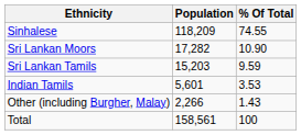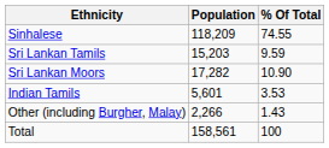 <table class="wikitable">
 <tr>
 <th>Ethnicity</th>
 <th>Population</th>
 <th>% Of Total</th>
 </tr>
 <tr>
 <td><a href='#'>Sinhalese</a></td>
 <td>118,209</td>
 <td>74.55</td>
 </tr>
 <tr>
+<td><a href='#'>Sri Lankan Tamils</a></td>
+<td>15,203</td>
+<td>9.59</td>
+</tr>
+<tr>
 <td><a href='#'>Sri Lankan Moors</a></td>
 <td>17,282</td>
 <td>10.90</td>
-</tr>
-<tr>
-<td><a href='#'>Sri Lankan Tamils</a></td>
-<td>15,203</td>
-<td>9.59</td>
 </tr>
 <tr>
 <td><a href='#'>Indian Tamils</a></td>
 <td>5,601</td>
 <td>3.53</td>
 </tr>
 <tr>
 <td>Other (including <a href='#'>Burgher</a>, <a href='#'>Malay</a>)</td>
 <td>2,266</td>
 <td>1.43</td>
 </tr>
 <tr>
 <td>Total</td>
 <td>158,561</td>
 <td>100</td>
 </tr>
 </table>
